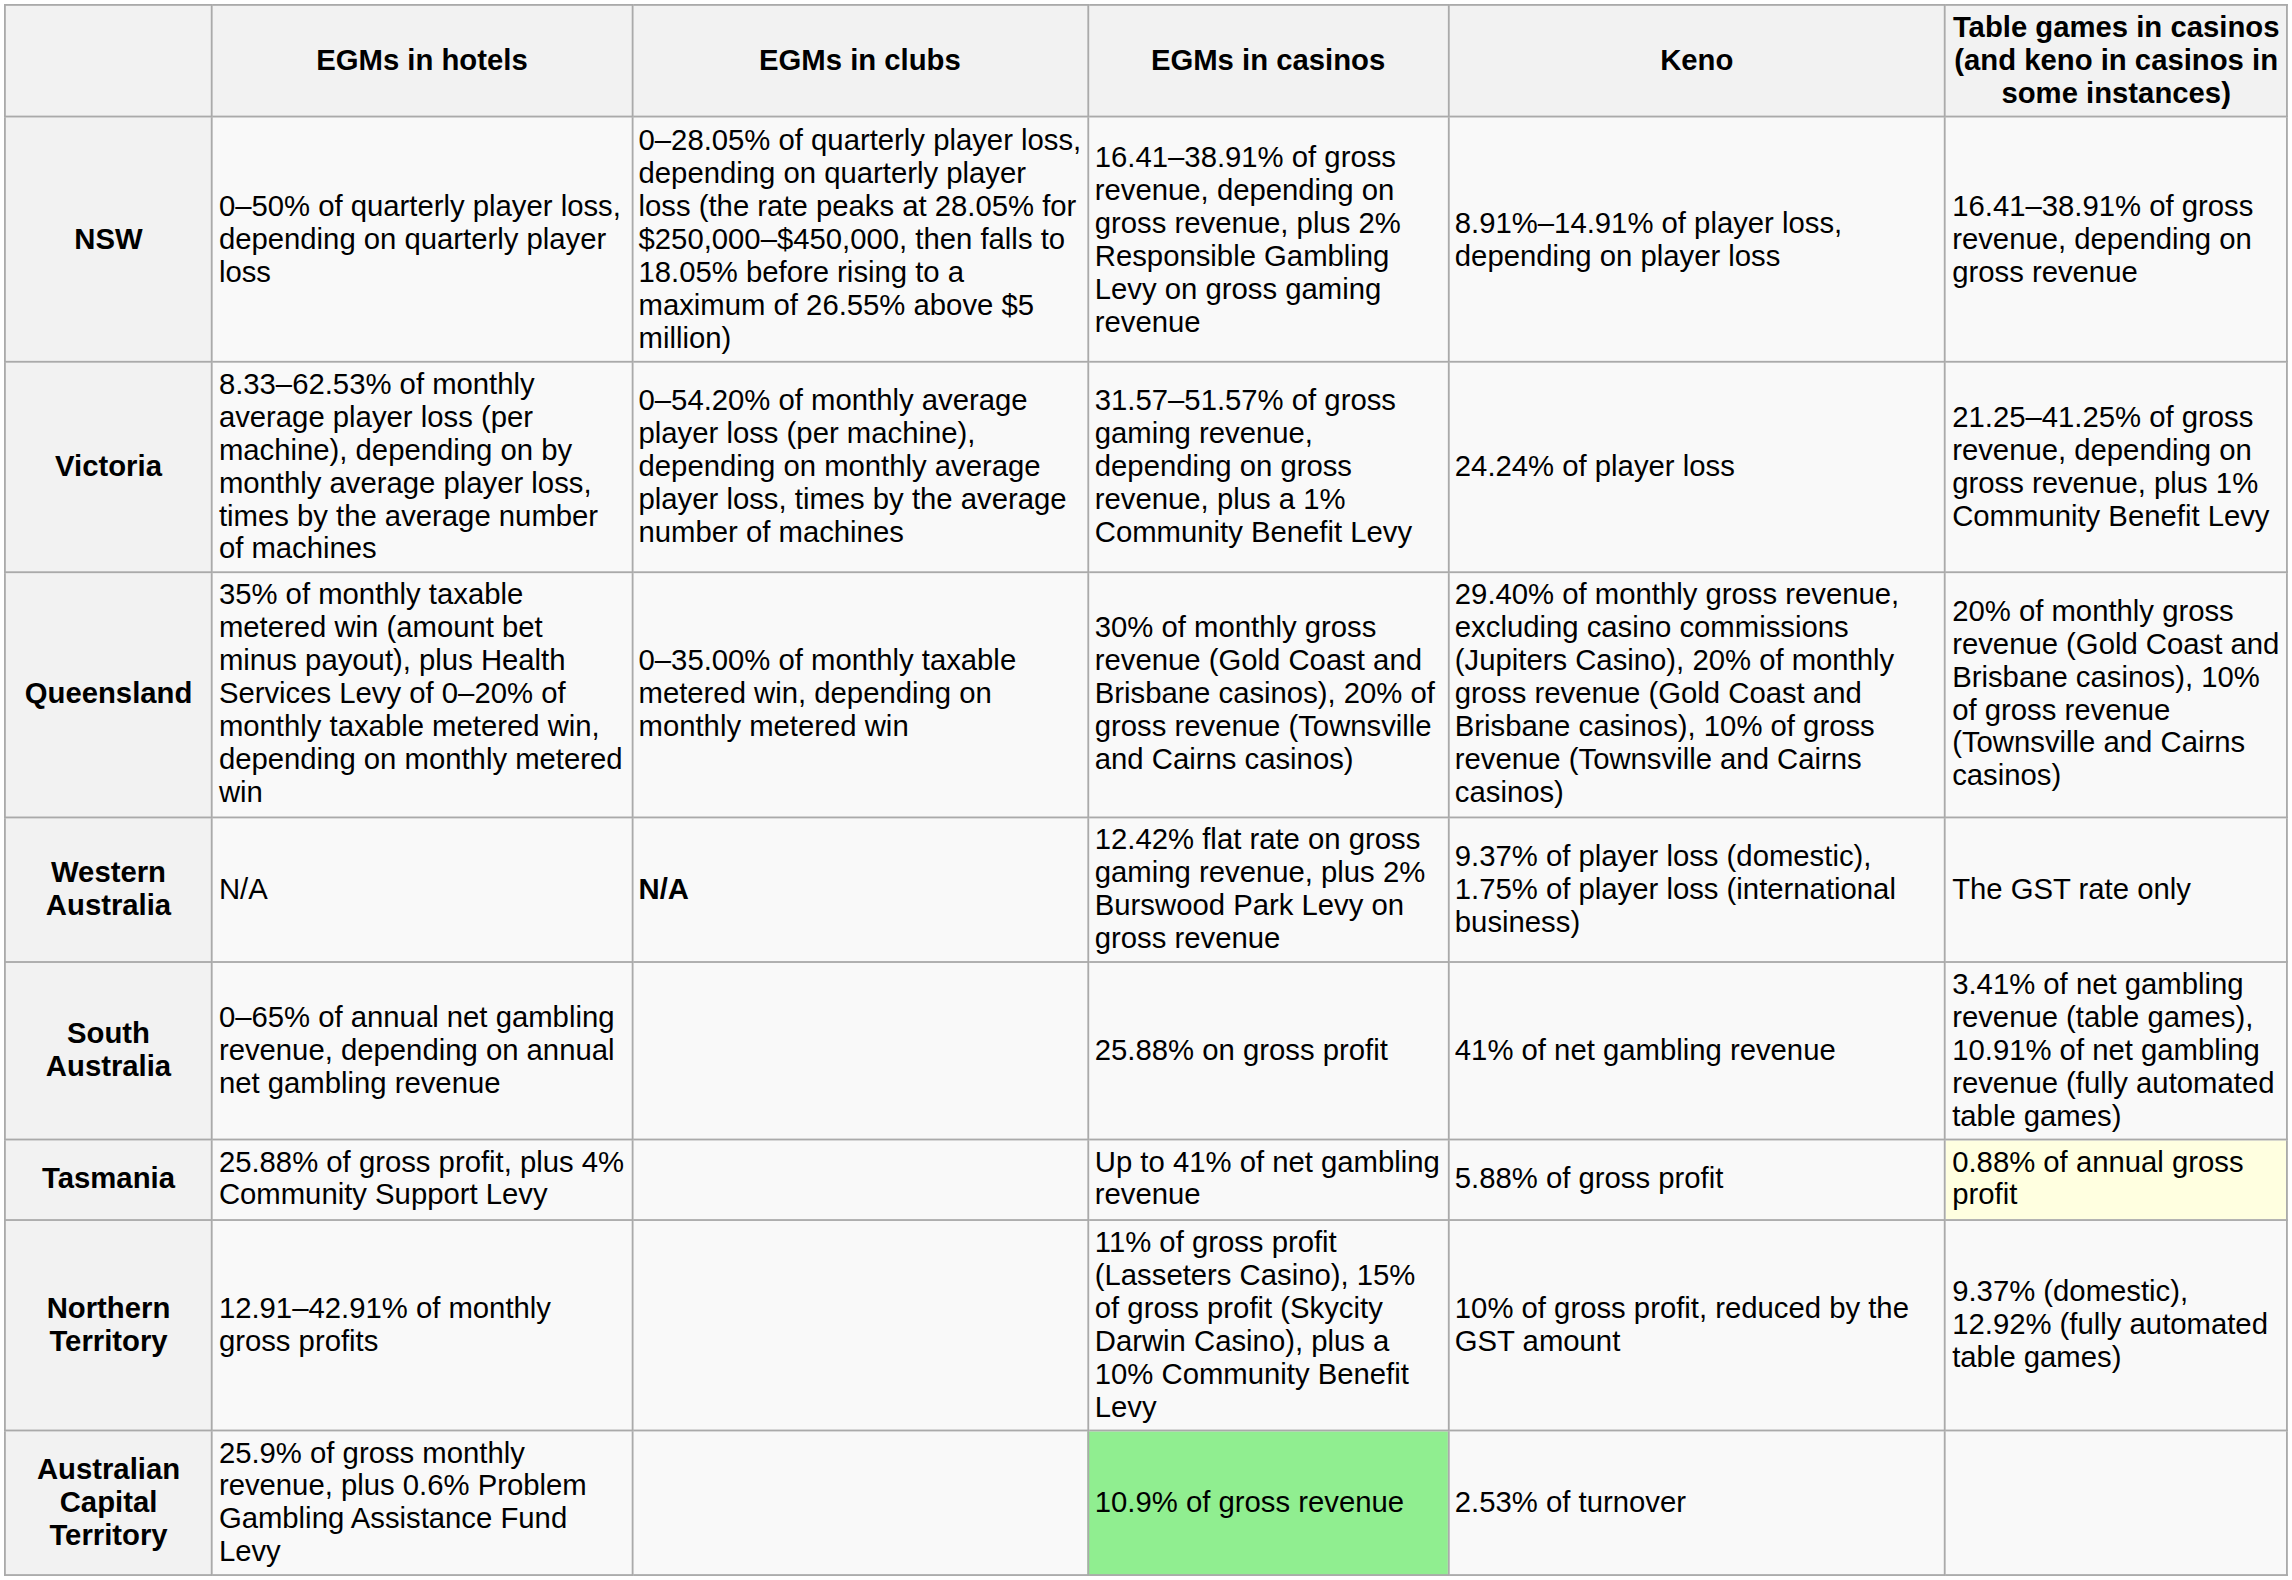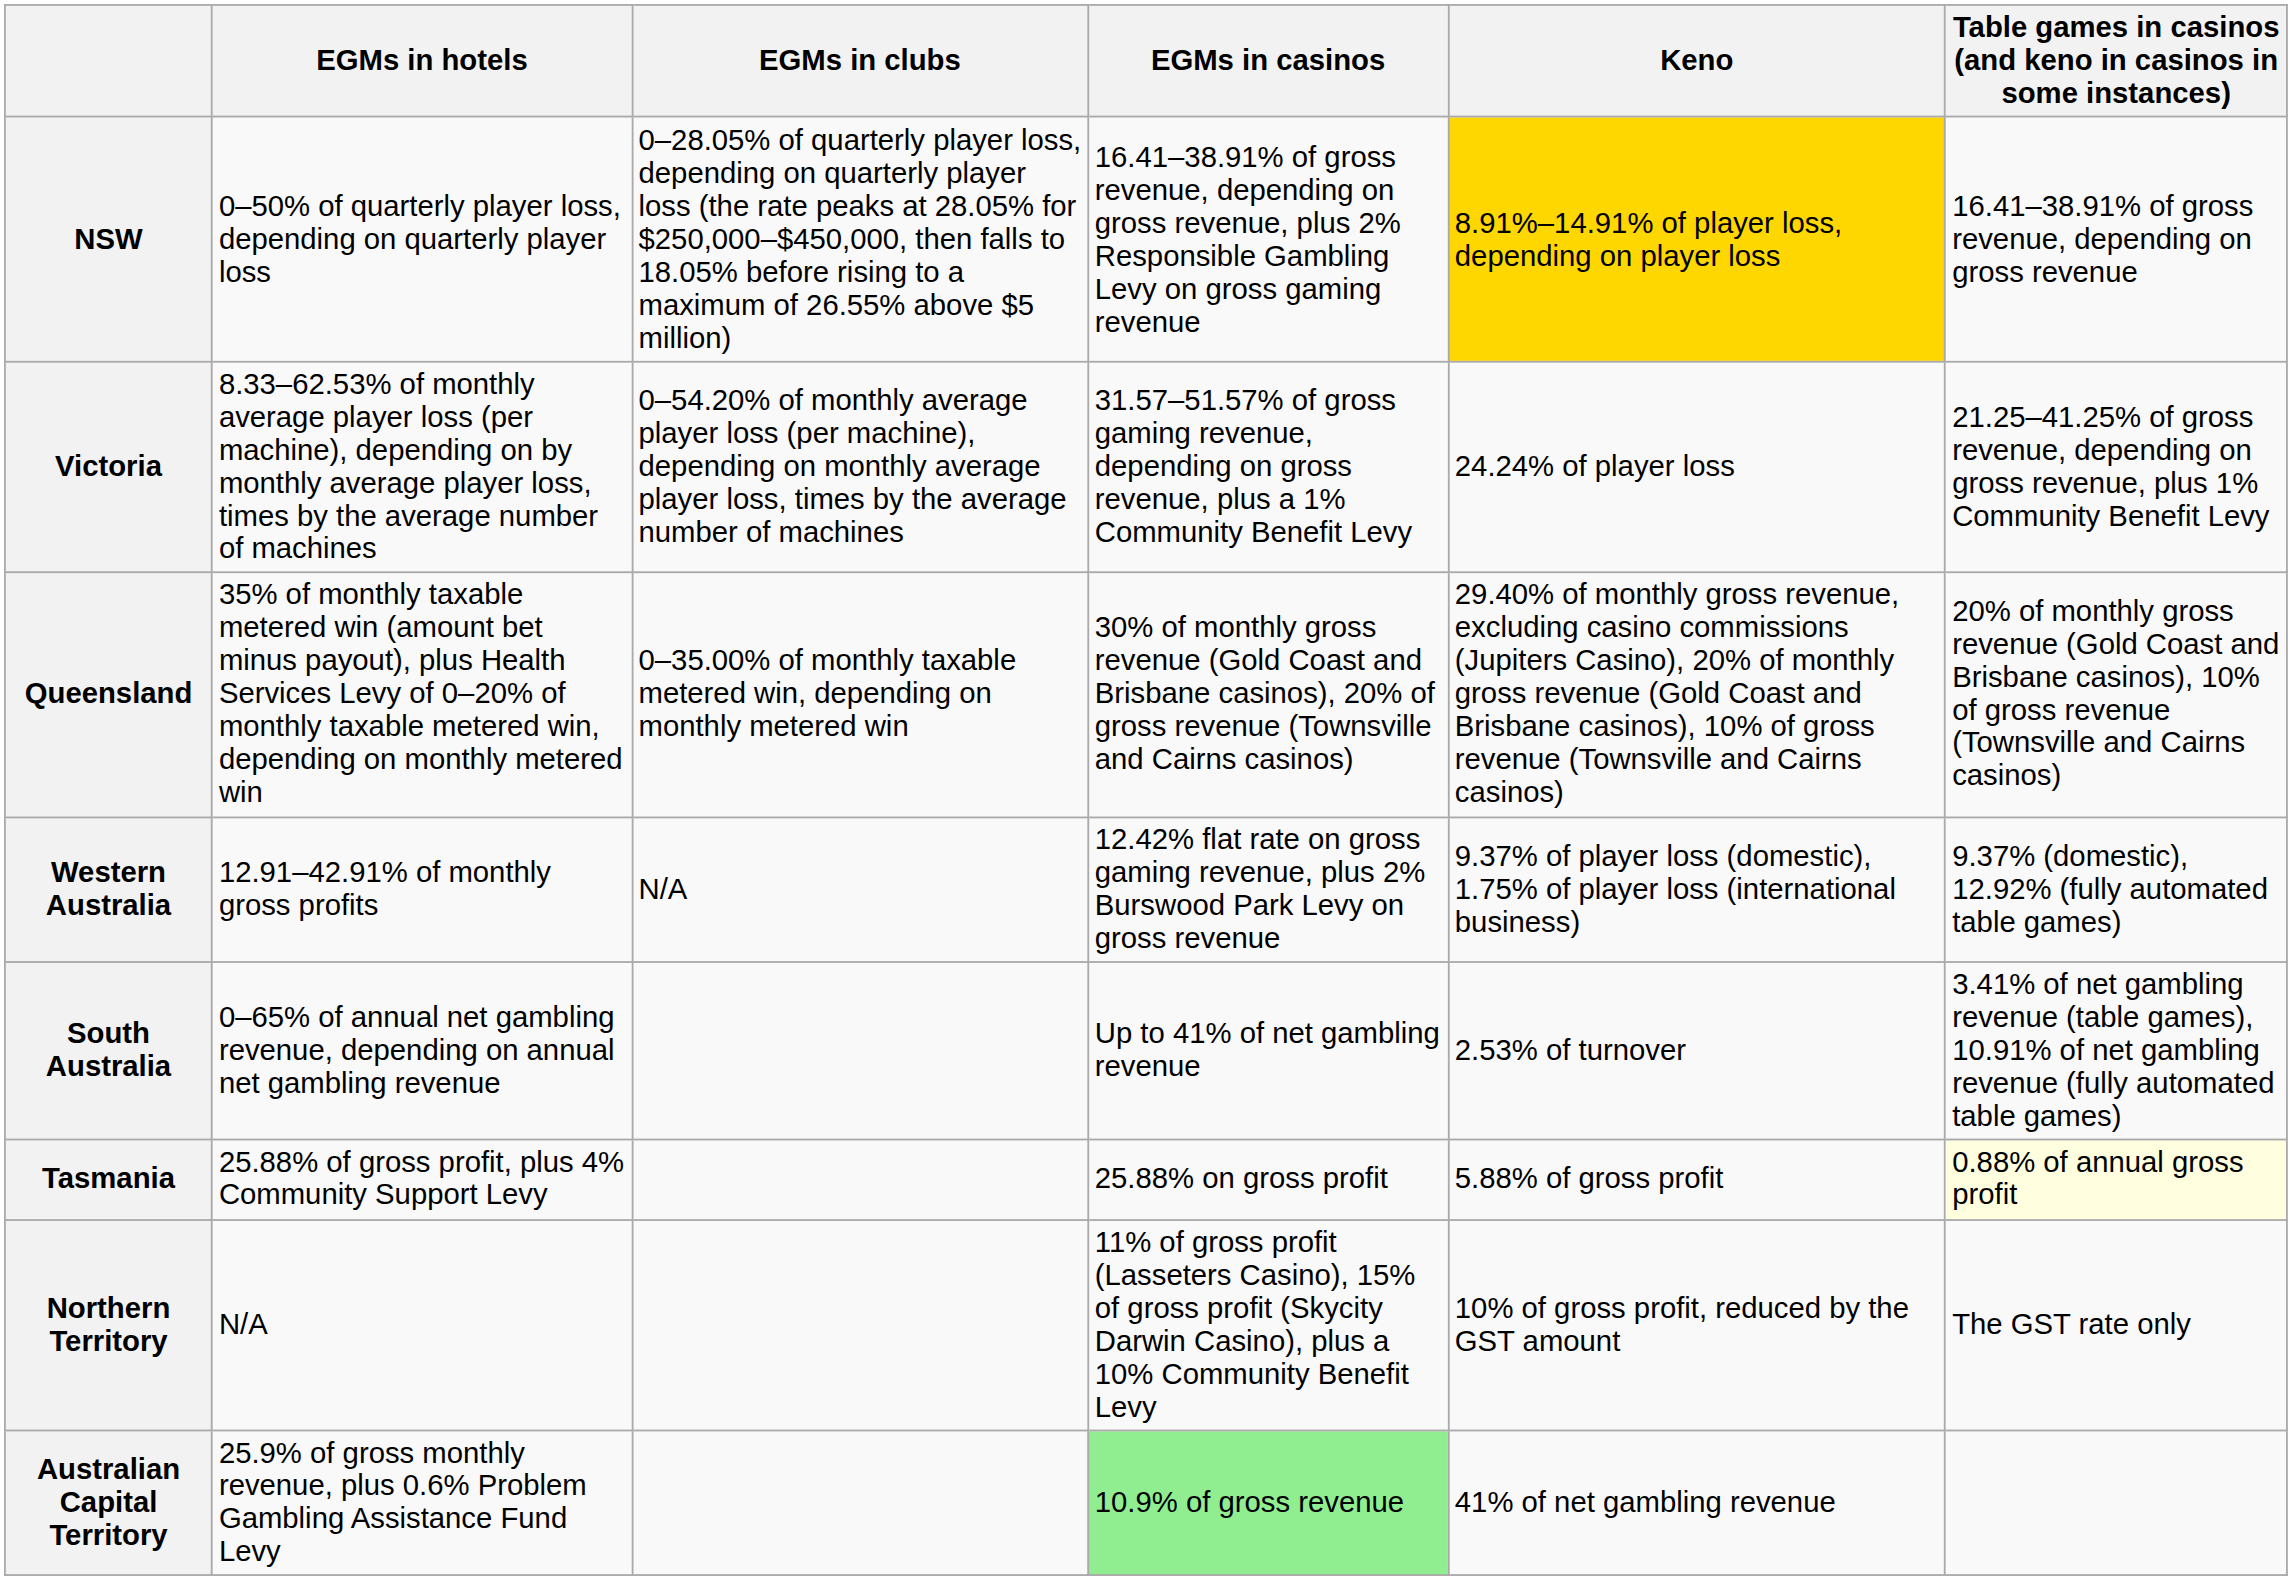 <table class="wikitable">
 <tr>
 <th></th>
 <th>EGMs in hotels</th>
 <th>EGMs in clubs</th>
 <th>EGMs in casinos</th>
 <th>Keno</th>
 <th>Table games in casinos (and keno in casinos in some instances)</th>
 </tr>
 <tr>
 <th>NSW</th>
 <td>0–50% of quarterly player loss, depending on quarterly player loss</td>
 <td>0–28.05% of quarterly player loss, depending on quarterly player loss (the rate peaks at 28.05% for $250,000–$450,000, then falls to 18.05% before rising to a maximum of 26.55% above $5 million)</td>
 <td>16.41–38.91% of gross revenue, depending on gross revenue, plus 2% Responsible Gambling Levy on gross gaming revenue</td>
-<td>8.91%–14.91% of player loss, depending on player loss</td>
+<td style="background: gold;">8.91%–14.91% of player loss, depending on player loss</td>
 <td>16.41–38.91% of gross revenue, depending on gross revenue</td>
 </tr>
 <tr>
 <th>Victoria</th>
 <td>8.33–62.53% of monthly average player loss (per machine), depending on by monthly average player loss, times by the average number of machines</td>
 <td>0–54.20% of monthly average player loss (per machine), depending on monthly average player loss, times by the average number of machines</td>
 <td>31.57–51.57% of gross gaming revenue, depending on gross revenue, plus a 1% Community Benefit Levy</td>
 <td>24.24% of player loss</td>
 <td>21.25–41.25% of gross revenue, depending on gross revenue, plus 1% Community Benefit Levy</td>
 </tr>
 <tr>
 <th>Queensland</th>
 <td>35% of monthly taxable metered win (amount bet minus payout), plus Health Services Levy of 0–20% of monthly taxable metered win, depending on monthly metered win</td>
 <td>0–35.00% of monthly taxable metered win, depending on monthly metered win</td>
 <td>30% of monthly gross revenue (Gold Coast and Brisbane casinos), 20% of gross revenue (Townsville and Cairns casinos)</td>
 <td>29.40% of monthly gross revenue, excluding casino commissions (Jupiters Casino), 20% of monthly gross revenue (Gold Coast and Brisbane casinos), 10% of gross revenue (Townsville and Cairns casinos)</td>
 <td>20% of monthly gross revenue (Gold Coast and Brisbane casinos), 10% of gross revenue (Townsville and Cairns casinos)</td>
 </tr>
 <tr>
 <th>Western Australia</th>
+<td>12.91–42.91% of monthly gross profits</td>
 <td>N/A</td>
-<td><strong>N/A</strong></td>
 <td>12.42% flat rate on gross gaming revenue, plus 2% Burswood Park Levy on gross revenue</td>
 <td>9.37% of player loss (domestic), 1.75% of player loss (international business)</td>
-<td>The GST rate only</td>
+<td>9.37% (domestic), 12.92% (fully automated table games)</td>
 </tr>
 <tr>
 <th>South Australia</th>
 <td>0–65% of annual net gambling revenue, depending on annual net gambling revenue</td>
 <td></td>
-<td>25.88% on gross profit</td>
-<td>41% of net gambling revenue</td>
+<td>Up to 41% of net gambling revenue</td>
+<td>2.53% of turnover</td>
 <td>3.41% of net gambling revenue (table games), 10.91% of net gambling revenue (fully automated table games)</td>
 </tr>
 <tr>
 <th>Tasmania</th>
 <td>25.88% of gross profit, plus 4% Community Support Levy</td>
 <td></td>
-<td>Up to 41% of net gambling revenue</td>
+<td>25.88% on gross profit</td>
 <td>5.88% of gross profit</td>
 <td style="background: lightyellow;">0.88% of annual gross profit</td>
 </tr>
 <tr>
 <th>Northern Territory</th>
-<td>12.91–42.91% of monthly gross profits</td>
+<td>N/A</td>
 <td></td>
 <td>11% of gross profit (Lasseters Casino), 15% of gross profit (Skycity Darwin Casino), plus a 10% Community Benefit Levy</td>
 <td>10% of gross profit, reduced by the GST amount</td>
-<td>9.37% (domestic), 12.92% (fully automated table games)</td>
+<td>The GST rate only</td>
 </tr>
 <tr>
 <th>Australian Capital Territory</th>
 <td>25.9% of gross monthly revenue, plus 0.6% Problem Gambling Assistance Fund Levy</td>
 <td></td>
 <td style="background: lightgreen;">10.9% of gross revenue</td>
-<td>2.53% of turnover</td>
+<td>41% of net gambling revenue</td>
 <td></td>
 </tr>
 </table>
